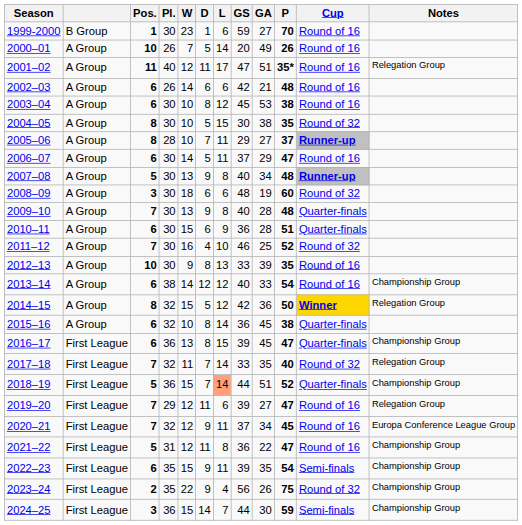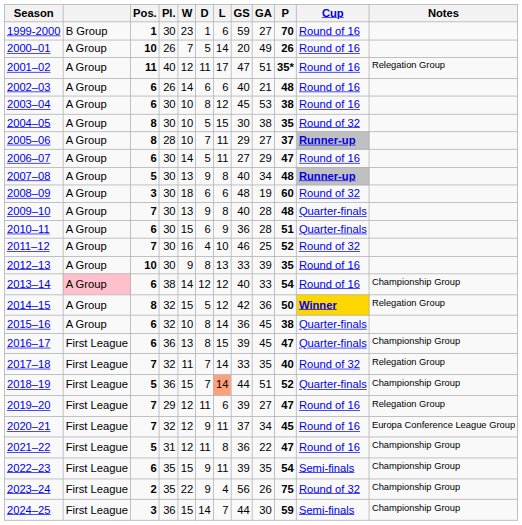 <table class="wikitable">
 <tr>
 <th>Season</th>
 <th></th>
 <th>Pos.</th>
 <th>Pl.</th>
 <th>W</th>
 <th>D</th>
 <th>L</th>
 <th>GS</th>
 <th>GA</th>
 <th>P</th>
 <th><a href='#'>Cup</a></th>
 <th>Notes</th>
 </tr>
 <tr>
 <td><a href='#'>1999-2000</a></td>
 <td>B Group</td>
 <td align=right><strong>1</strong></td>
 <td align=right>30</td>
 <td align=right>23</td>
 <td align=right>1</td>
 <td align=right>6</td>
 <td align=right>59</td>
 <td align=right>27</td>
 <td align=right><strong>70</strong></td>
 <td><a href='#'>Round of 16</a></td>
 </tr>
 <tr>
 <td><a href='#'>2000–01</a></td>
 <td>A Group</td>
 <td align=right><strong>10</strong></td>
 <td align=right>26</td>
 <td align=right>7</td>
 <td align=right>5</td>
 <td align=right>14</td>
 <td align=right>20</td>
 <td align=right>49</td>
 <td align=right><strong>26</strong></td>
 <td><a href='#'>Round of 16</a></td>
 <td></td>
 </tr>
 <tr>
 <td><a href='#'>2001–02</a></td>
 <td>A Group</td>
 <td align=right><strong>11</strong></td>
 <td align=right>40</td>
 <td align=right>12</td>
 <td align=right>11</td>
 <td align=right>17</td>
 <td align=right>47</td>
 <td align=right>51</td>
 <td align=right><strong>35*</strong></td>
 <td><a href='#'>Round of 16</a></td>
 <td><sup>Relegation Group</sup></td>
 </tr>
 <tr>
 <td><a href='#'>2002–03</a></td>
 <td>A Group</td>
 <td align=right><strong>6</strong></td>
 <td align=right>26</td>
 <td align=right>14</td>
 <td align=right>6</td>
 <td align=right>6</td>
-<td align=right>42</td>
+<td align=right>40</td>
 <td align=right>21</td>
 <td align=right><strong>48</strong></td>
 <td><a href='#'>Round of 16</a></td>
 <td></td>
 </tr>
 <tr>
 <td><a href='#'>2003–04</a></td>
 <td>A Group</td>
 <td align=right><strong>6</strong></td>
 <td align=right>30</td>
 <td align=right>10</td>
 <td align=right>8</td>
 <td align=right>12</td>
 <td align=right>45</td>
 <td align=right>53</td>
 <td align=right><strong>38</strong></td>
 <td><a href='#'>Round of 16</a></td>
 <td></td>
 </tr>
 <tr>
 <td><a href='#'>2004–05</a></td>
 <td>A Group</td>
 <td align=right><strong>8</strong></td>
 <td align=right>30</td>
 <td align=right>10</td>
 <td align=right>5</td>
 <td align=right>15</td>
 <td align=right>30</td>
 <td align=right>38</td>
 <td align=right><strong>35</strong></td>
 <td><a href='#'>Round of 32</a></td>
 <td></td>
 </tr>
 <tr>
 <td><a href='#'>2005–06</a></td>
 <td>A Group</td>
 <td align=right><strong>8</strong></td>
 <td align=right>28</td>
 <td align=right>10</td>
 <td align=right>7</td>
 <td align=right>11</td>
 <td align=right>29</td>
 <td align=right>27</td>
 <td align=right><strong>37</strong></td>
 <td bgcolor=silver><a href='#'><strong>Runner-up</strong></a></td>
 <td></td>
 </tr>
 <tr>
 <td><a href='#'>2006–07</a></td>
 <td>A Group</td>
 <td align=right><strong>6</strong></td>
 <td align=right>30</td>
 <td align=right>14</td>
 <td align=right>5</td>
 <td align=right>11</td>
-<td align=right>37</td>
+<td align=right>27</td>
 <td align=right>29</td>
 <td align=right><strong>47</strong></td>
 <td><a href='#'>Round of 16</a></td>
 <td></td>
 </tr>
 <tr>
 <td><a href='#'>2007–08</a></td>
 <td>A Group</td>
 <td align=right><strong>5</strong></td>
 <td align=right>30</td>
 <td align=right>13</td>
 <td align=right>9</td>
 <td align=right>8</td>
 <td align=right>40</td>
 <td align=right>34</td>
 <td align=right><strong>48</strong></td>
 <td bgcolor=silver><a href='#'><strong>Runner-up</strong></a></td>
 <td></td>
 </tr>
 <tr>
 <td><a href='#'>2008–09</a></td>
 <td>A Group</td>
 <td align=right><strong>3</strong></td>
 <td align=right>30</td>
 <td align=right>18</td>
 <td align=right>6</td>
 <td align=right>6</td>
 <td align=right>48</td>
 <td align=right>19</td>
 <td align=right><strong>60</strong></td>
 <td><a href='#'>Round of 32</a></td>
 <td></td>
 </tr>
 <tr>
 <td><a href='#'>2009–10</a></td>
 <td>A Group</td>
 <td align=right><strong>7</strong></td>
 <td align=right>30</td>
 <td align=right>13</td>
 <td align=right>9</td>
 <td align=right>8</td>
 <td align=right>40</td>
 <td align=right>28</td>
 <td align=right><strong>48</strong></td>
 <td><a href='#'>Quarter-finals</a></td>
 <td></td>
 </tr>
 <tr>
 <td><a href='#'>2010–11</a></td>
 <td>A Group</td>
 <td align=right><strong>6</strong></td>
 <td align=right>30</td>
 <td align=right>15</td>
 <td align=right>6</td>
 <td align=right>9</td>
 <td align=right>36</td>
 <td align=right>28</td>
 <td align=right><strong>51</strong></td>
 <td><a href='#'>Quarter-finals</a></td>
 <td></td>
 </tr>
 <tr>
 <td><a href='#'>2011–12</a></td>
 <td>A Group</td>
 <td align=right><strong>7</strong></td>
 <td align=right>30</td>
 <td align=right>16</td>
 <td align=right>4</td>
 <td align=right>10</td>
 <td align=right>46</td>
 <td align=right>25</td>
 <td align=right><strong>52</strong></td>
 <td><a href='#'>Round of 32</a></td>
 <td></td>
 </tr>
 <tr>
 <td><a href='#'>2012–13</a></td>
 <td>A Group</td>
 <td align=right><strong>10</strong></td>
 <td align=right>30</td>
 <td align=right>9</td>
 <td align=right>8</td>
 <td align=right>13</td>
 <td align=right>33</td>
 <td align=right>39</td>
 <td align=right><strong>35</strong></td>
 <td><a href='#'>Round of 16</a></td>
 <td></td>
 </tr>
 <tr>
 <td><a href='#'>2013–14</a></td>
-<td>A Group</td>
+<td style="background: pink;">A Group</td>
 <td align=right><strong>6</strong></td>
 <td align=right>38</td>
 <td align=right>14</td>
 <td align=right>12</td>
 <td align=right>12</td>
 <td align=right>40</td>
 <td align=right>33</td>
 <td align=right><strong>54</strong></td>
 <td><a href='#'>Round of 16</a></td>
 <td><sup>Championship Group</sup></td>
 </tr>
 <tr>
 <td><a href='#'>2014–15</a></td>
 <td>A Group</td>
 <td align=right><strong>8</strong></td>
 <td align=right>32</td>
 <td align=right>15</td>
 <td align=right>5</td>
 <td align=right>12</td>
 <td align=right>42</td>
 <td align=right>36</td>
 <td align=right><strong>50</strong></td>
 <td bgcolor=gold><a href='#'><strong>Winner</strong></a></td>
 <td><sup>Relegation Group</sup></td>
 </tr>
 <tr>
 <td><a href='#'>2015–16</a></td>
 <td>A Group</td>
 <td align=right><strong>6</strong></td>
 <td align=right>32</td>
 <td align=right>10</td>
 <td align=right>8</td>
 <td align=right>14</td>
 <td align=right>36</td>
 <td align=right>45</td>
 <td align=right><strong>38</strong></td>
 <td><a href='#'>Quarter-finals</a></td>
 <td></td>
 </tr>
 <tr>
 <td><a href='#'>2016–17</a></td>
 <td>First League</td>
 <td align=right><strong>6</strong></td>
 <td align=right>36</td>
 <td align=right>13</td>
 <td align=right>8</td>
 <td align=right>15</td>
 <td align=right>39</td>
 <td align=right>45</td>
 <td align=right><strong>47</strong></td>
 <td><a href='#'>Quarter-finals</a></td>
 <td><sup>Championship Group</sup></td>
 </tr>
 <tr>
 <td><a href='#'>2017–18</a></td>
 <td>First League</td>
 <td align=right><strong>7</strong></td>
 <td align=right>32</td>
 <td align=right>11</td>
 <td align=right>7</td>
 <td align=right>14</td>
 <td align=right>33</td>
 <td align=right>35</td>
 <td align=right><strong>40</strong></td>
 <td><a href='#'>Round of 32</a></td>
 <td><sup>Relegation Group</sup></td>
 </tr>
 <tr>
 <td><a href='#'>2018–19</a></td>
 <td>First League</td>
 <td align=right><strong>5</strong></td>
 <td align=right>36</td>
 <td align=right>15</td>
 <td align=right>7</td>
 <td align=right style="background: lightsalmon;">14</td>
 <td align=right>44</td>
 <td align=right>51</td>
 <td align=right><strong>52</strong></td>
 <td><a href='#'>Quarter-finals</a></td>
 <td><sup>Championship Group</sup></td>
 </tr>
 <tr>
 <td><a href='#'>2019–20</a></td>
 <td>First League</td>
 <td align=right><strong>7</strong></td>
 <td align=right>29</td>
 <td align=right>12</td>
 <td align=right>11</td>
 <td align=right>6</td>
 <td align=right>39</td>
 <td align=right>27</td>
 <td align=right><strong>47</strong></td>
 <td><a href='#'>Round of 16</a></td>
 <td><sup>Relegation Group</sup></td>
 </tr>
 <tr>
 <td><a href='#'>2020–21</a></td>
 <td>First League</td>
 <td align=right><strong>7</strong></td>
 <td align=right>32</td>
 <td align=right>12</td>
 <td align=right>9</td>
 <td align=right>11</td>
 <td align=right>37</td>
 <td align=right>34</td>
 <td align=right><strong>45</strong></td>
 <td><a href='#'>Round of 16</a></td>
 <td><sup>Europa Conference League Group</sup></td>
 </tr>
 <tr>
 <td><a href='#'>2021–22</a></td>
 <td>First League</td>
 <td align=right><strong>5</strong></td>
 <td align=right>31</td>
 <td align=right>12</td>
 <td align=right>11</td>
 <td align=right>8</td>
 <td align=right>36</td>
 <td align=right>22</td>
 <td align=right><strong>47</strong></td>
 <td><a href='#'>Round of 16</a></td>
 <td><sup>Championship Group</sup></td>
 </tr>
 <tr>
 <td><a href='#'>2022–23</a></td>
 <td>First League</td>
 <td align=right><strong>6</strong></td>
 <td align=right>35</td>
 <td align=right>15</td>
 <td align=right>9</td>
 <td align=right>11</td>
 <td align=right>39</td>
 <td align=right>35</td>
 <td align=right><strong>54</strong></td>
 <td><a href='#'>Semi-finals</a></td>
 <td><sup>Championship Group</sup></td>
 </tr>
 <tr>
 <td><a href='#'>2023–24</a></td>
 <td>First League</td>
 <td align=right><strong>2</strong></td>
 <td align=right>35</td>
 <td align=right>22</td>
 <td align=right>9</td>
 <td align=right>4</td>
 <td align=right>56</td>
 <td align=right>26</td>
 <td align=right><strong>75</strong></td>
 <td><a href='#'>Round of 32</a></td>
 <td><sup>Championship Group</sup></td>
 </tr>
 <tr>
 <td><a href='#'>2024–25</a></td>
 <td>First League</td>
 <td align=right><strong>3</strong></td>
 <td align=right>36</td>
 <td align=right>15</td>
 <td align=right>14</td>
 <td align=right>7</td>
 <td align=right>44</td>
 <td align=right>30</td>
 <td align=right><strong>59</strong></td>
 <td><a href='#'>Semi-finals</a></td>
 <td><sup>Championship Group</sup></td>
 </tr>
 </table>
